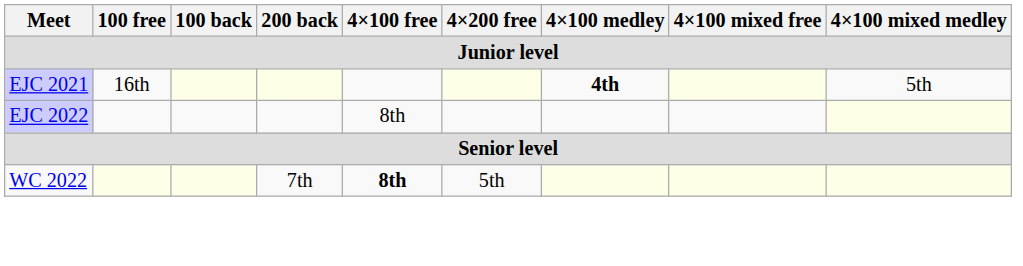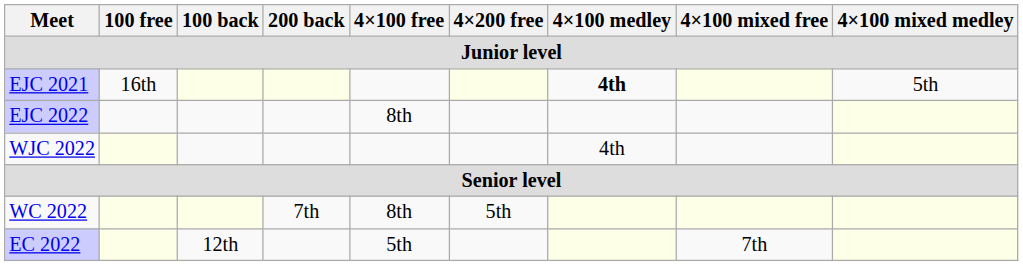 <table class="sortable wikitable">
 <tr>
 <th>Meet</th>
 <th class="unsortable">100 free</th>
 <th class="unsortable">100 back</th>
 <th class="unsortable">200 back</th>
 <th class="unsortable">4×100 free</th>
 <th class="unsortable">4×200 free</th>
 <th class="unsortable">4×100 medley</th>
 <th class="unsortable">4×100 mixed free</th>
 <th class="unsortable">4×100 mixed medley</th>
 </tr>
 <tr bgcolor="#DDDDDD">
 <td colspan="9" align="center"><strong>Junior level</strong></td>
 </tr>
 <tr>
 <td style="background:#ccccff"><a href='#'>EJC 2021</a></td>
 <td align="center">16th</td>
 <td style="background:#fdffe7"></td>
 <td style="background:#fdffe7"></td>
 <td align="center"></td>
 <td style="background:#fdffe7"></td>
 <td align="center"><strong>4th</strong></td>
 <td style="background:#fdffe7"></td>
 <td align="center">5th</td>
 </tr>
 <tr>
 <td style="background:#ccccff"><a href='#'>EJC 2022</a></td>
 <td align="center"></td>
 <td align="center"></td>
 <td align="center"></td>
 <td align="center">8th</td>
 <td align="center"></td>
 <td align="center"></td>
 <td align="center"></td>
 <td style="background:#fdffe7"></td>
 </tr>
+<tr>
+<td><a href='#'>WJC 2022</a></td>
+<td style="background:#fdffe7"></td>
+<td align="center"></td>
+<td align="center"></td>
+<td align="center"></td>
+<td align="center"></td>
+<td align="center">4th</td>
+<td align="center"></td>
+<td style="background:#fdffe7"></td>
+</tr>
 <tr bgcolor="#DDDDDD">
 <td colspan="9" align="center"><strong>Senior level</strong></td>
 </tr>
 <tr>
 <td><a href='#'>WC 2022</a></td>
 <td style="background:#fdffe7"></td>
 <td style="background:#fdffe7"></td>
 <td align="center">7th</td>
-<td align="center"><strong>8th</strong></td>
+<td align="center">8th</td>
 <td align="center">5th</td>
 <td style="background:#fdffe7"></td>
 <td style="background:#fdffe7"></td>
 <td style="background:#fdffe7"></td>
 </tr>
+<tr>
+<td style="background:#ccccff"><a href='#'>EC 2022</a></td>
+<td style="background:#fdffe7"></td>
+<td align="center">12th</td>
+<td align="center"></td>
+<td align="center">5th</td>
+<td align="center"></td>
+<td style="background:#fdffe7"></td>
+<td align="center">7th</td>
+<td style="background:#fdffe7"></td>
+</tr>
 </table>
